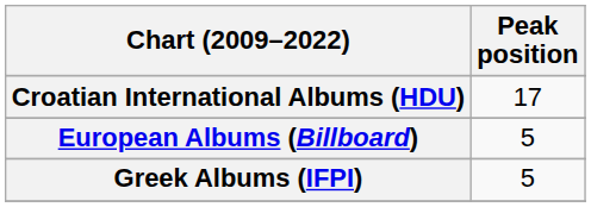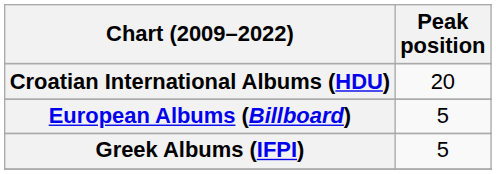 <table class="wikitable sortable plainrowheaders" style="text-align:center">
 <tr>
 <th scope="col">Chart (2009–2022)</th>
 <th scope="col">Peak<br>position</th>
 </tr>
 <tr>
 </tr>
 <tr>
 </tr>
 <tr>
 </tr>
 <tr>
 </tr>
 <tr>
 </tr>
 <tr>
 <th scope="row">Croatian International Albums (<a href='#'>HDU</a>)</th>
-<td>17</td>
+<td>20</td>
 </tr>
 <tr>
 </tr>
 <tr>
 </tr>
 <tr>
 </tr>
 <tr>
 <th scope="row"><a href='#'>European Albums</a> (<em><a href='#'>Billboard</a></em>)</th>
 <td>5</td>
 </tr>
 <tr>
 </tr>
 <tr>
 </tr>
 <tr>
 <th scope="row">Greek Albums (<a href='#'>IFPI</a>)</th>
 <td>5</td>
 </tr>
 <tr>
 </tr>
 <tr>
 </tr>
 <tr>
 </tr>
 <tr>
 </tr>
 <tr>
 </tr>
 <tr>
 </tr>
 <tr>
 </tr>
 <tr>
 </tr>
 <tr>
 </tr>
 <tr>
 </tr>
 <tr>
 </tr>
 <tr>
 </tr>
 <tr>
 </tr>
 <tr>
 </tr>
 <tr>
 </tr>
 </table>
